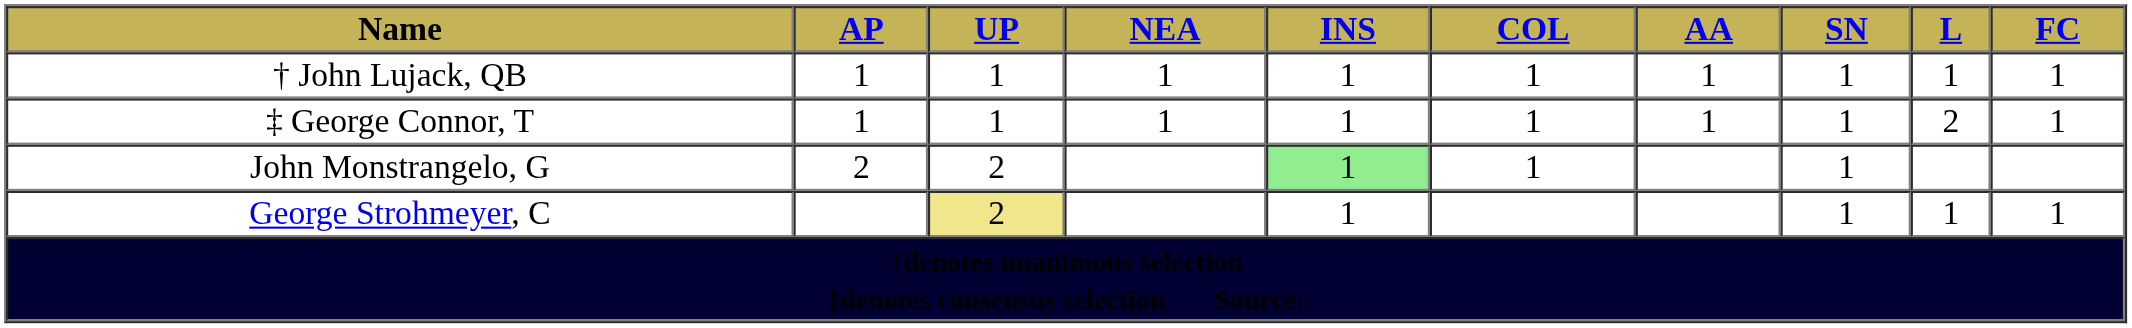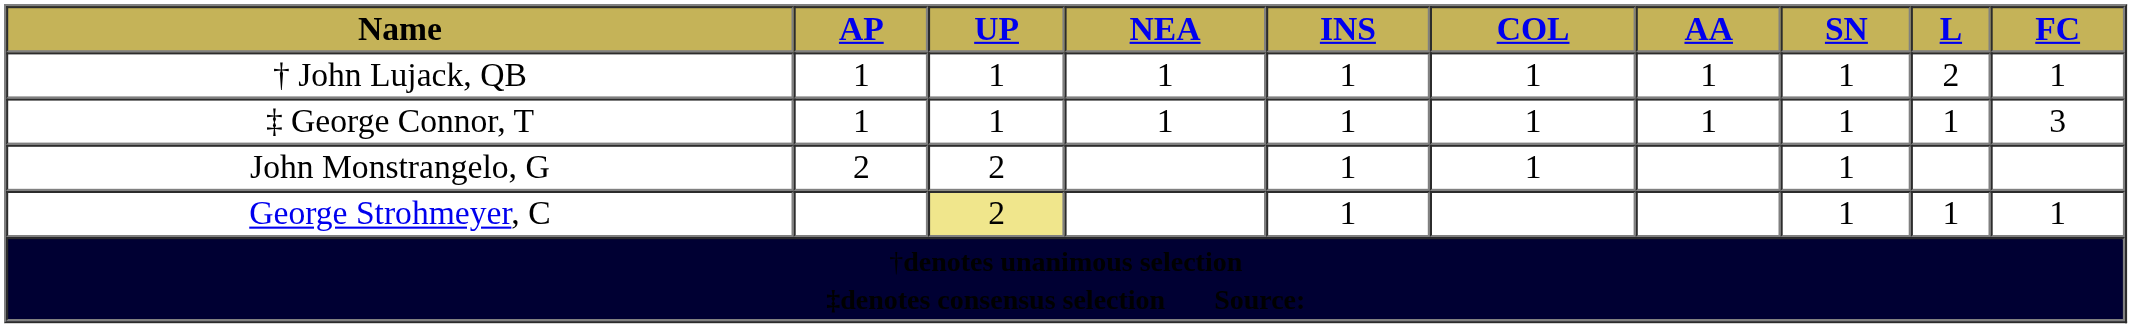 <table cellpadding="1" border="1" cellspacing="0" width="80%">
 <tr>
 <th bgcolor="#C5B358"><span>Name</span></th>
 <th bgcolor="#C5B358"><span><a href='#'>AP</a></span></th>
 <th bgcolor="#C5B358"><span><a href='#'>UP</a></span></th>
 <th bgcolor="#C5B358"><span><a href='#'>NEA</a></span></th>
 <th bgcolor="#C5B358"><span><a href='#'>INS</a></span></th>
 <th bgcolor="#C5B358"><span><a href='#'>COL</a></span></th>
 <th bgcolor="#C5B358"><span><a href='#'>AA</a></span></th>
 <th bgcolor="#C5B358"><span><a href='#'>SN</a></span></th>
 <th bgcolor="#C5B358"><span><a href='#'>L</a></span></th>
 <th bgcolor="#C5B358"><span><a href='#'>FC</a></span></th>
 </tr>
 <tr align="center">
 <td>† John Lujack, QB</td>
 <td>1</td>
 <td>1</td>
 <td>1</td>
 <td>1</td>
 <td>1</td>
 <td>1</td>
 <td>1</td>
-<td>1</td>
+<td>2</td>
 <td>1</td>
 </tr>
 <tr align="center">
 <td>‡ George Connor, T</td>
 <td>1</td>
 <td>1</td>
 <td>1</td>
 <td>1</td>
 <td>1</td>
 <td>1</td>
 <td>1</td>
-<td>2</td>
 <td>1</td>
+<td>3</td>
 </tr>
 <tr align="center">
 <td>John Monstrangelo, G</td>
 <td>2</td>
 <td>2</td>
 <td></td>
-<td style="background: lightgreen;">1</td>
+<td>1</td>
 <td>1</td>
 <td></td>
 <td>1</td>
 <td></td>
 <td></td>
 </tr>
 <tr align="center">
 <td><a href='#'>George Strohmeyer</a>, C</td>
 <td></td>
 <td style="background: khaki;">2</td>
 <td></td>
 <td>1</td>
 <td></td>
 <td></td>
 <td>1</td>
 <td>1</td>
 <td>1</td>
 </tr>
 <tr align="center">
 <td colspan=10 bgcolor="#000033"><span><small>†<strong>denotes unanimous selection</strong><br><strong>‡denotes consensus selection</strong>       <strong>Source:</strong></small></span></td>
 </tr>
 </table>
